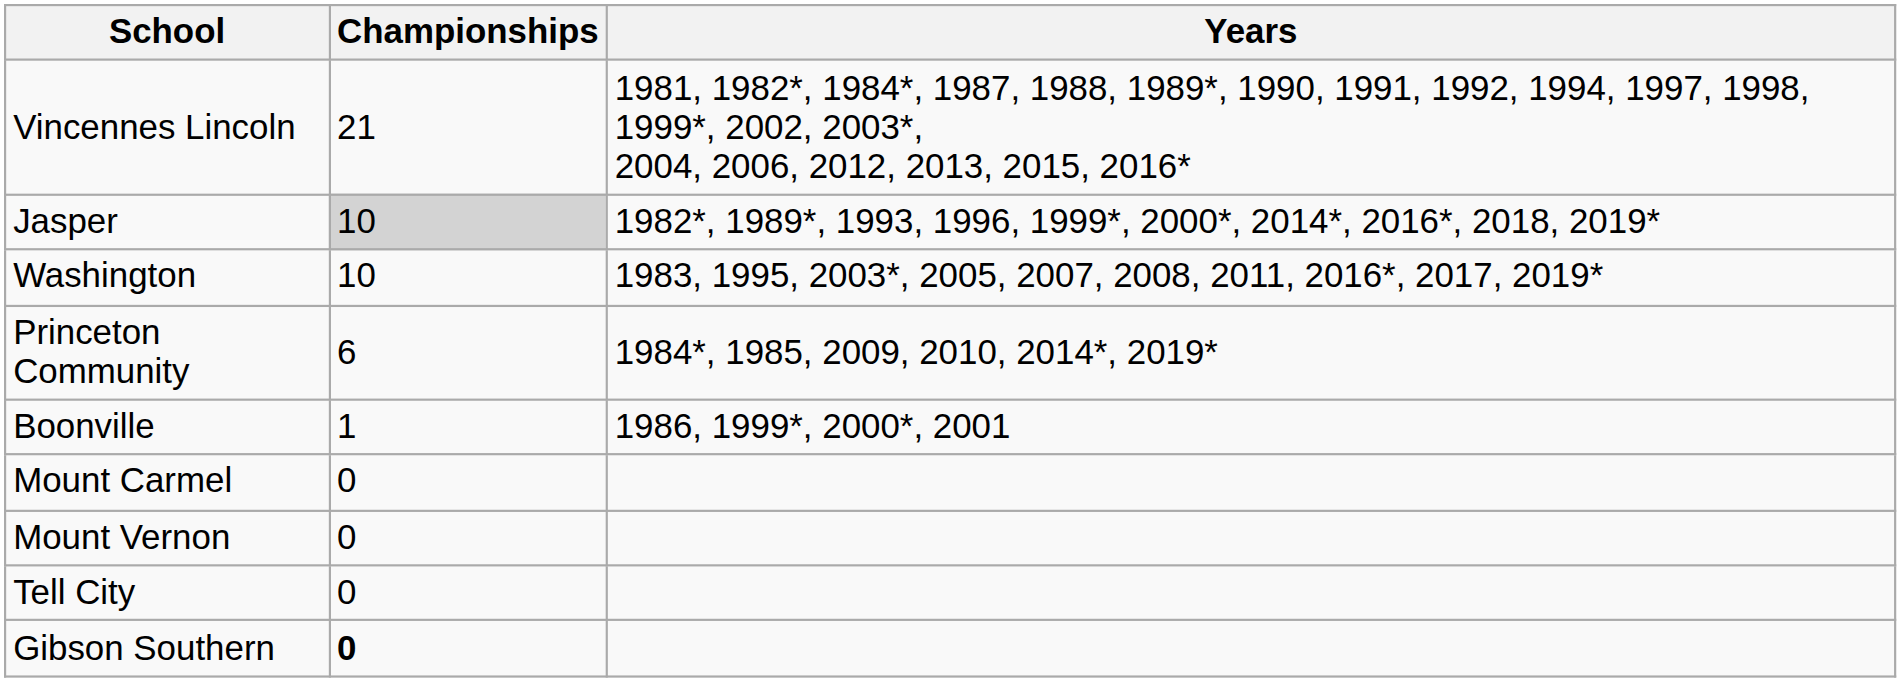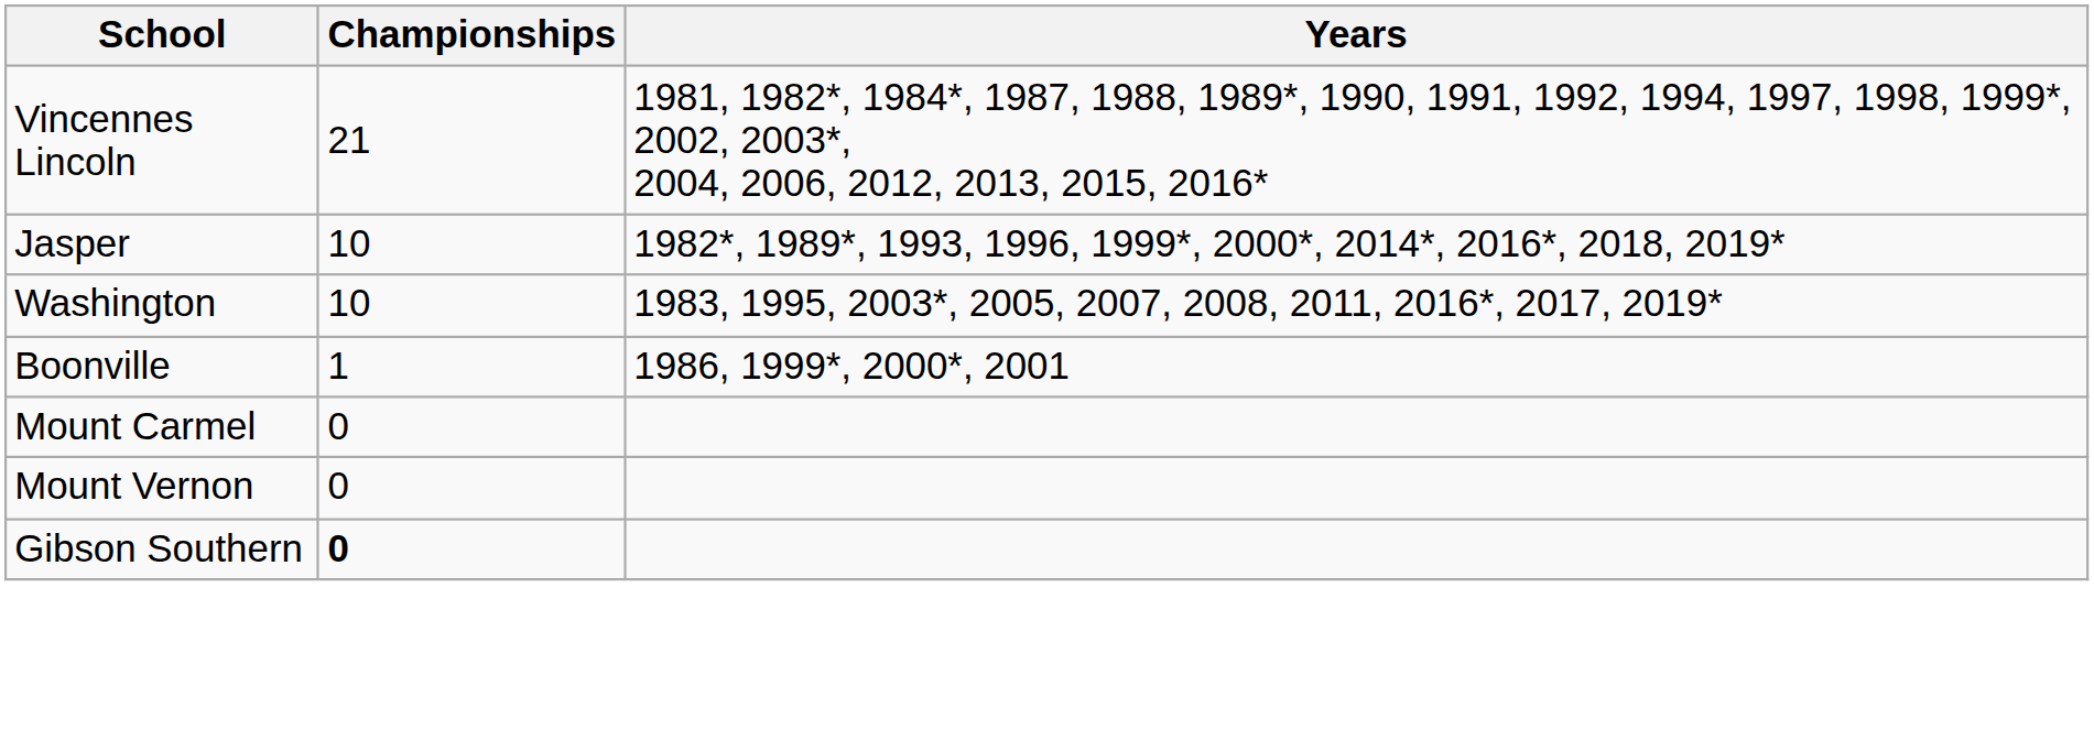 <table class="wikitable">
 <tr>
 <th>School</th>
 <th>Championships</th>
 <th>Years</th>
 </tr>
 <tr>
 <td>Vincennes Lincoln</td>
 <td>21</td>
 <td>1981, 1982*, 1984*, 1987, 1988, 1989*, 1990, 1991, 1992, 1994, 1997, 1998, 1999*, 2002, 2003*,<br>2004, 2006, 2012, 2013, 2015, 2016*</td>
 </tr>
 <tr>
 <td>Jasper</td>
-<td style="background: lightgrey;">10</td>
+<td>10</td>
 <td>1982*, 1989*, 1993, 1996, 1999*, 2000*, 2014*, 2016*, 2018, 2019*</td>
 </tr>
 <tr>
 <td>Washington</td>
 <td>10</td>
 <td>1983, 1995, 2003*, 2005, 2007, 2008, 2011, 2016*, 2017, 2019*</td>
-</tr>
-<tr>
-<td>Princeton Community</td>
-<td>6</td>
-<td>1984*, 1985, 2009, 2010, 2014*, 2019*</td>
 </tr>
 <tr>
 <td>Boonville</td>
 <td>1</td>
 <td>1986, 1999*, 2000*, 2001</td>
 </tr>
 <tr>
 <td>Mount Carmel</td>
 <td>0</td>
 <td></td>
 </tr>
 <tr>
 <td>Mount Vernon</td>
 <td>0</td>
 <td></td>
 </tr>
 <tr>
-<td>Tell City</td>
-<td>0</td>
-<td></td>
-</tr>
-<tr>
 <td>Gibson Southern</td>
 <td><strong>0</strong></td>
 <td></td>
 </tr>
 </table>
